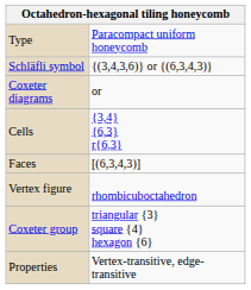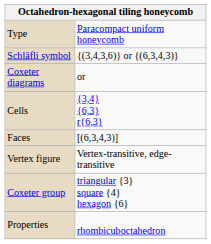 <table class="wikitable" align="right" style="margin-left:10px" width="320">
 <tr>
 <th bgcolor=#e7dcc3 colspan=2>Octahedron-hexagonal tiling honeycomb</th>
 </tr>
 <tr>
 <td bgcolor=#e7dcc3>Type</td>
 <td><a href='#'>Paracompact uniform honeycomb</a></td>
 </tr>
 <tr>
 <td bgcolor=#e7dcc3><a href='#'>Schläfli symbol</a></td>
 <td>{(3,4,3,6)} or {(6,3,4,3)}</td>
 </tr>
 <tr>
 <td bgcolor=#e7dcc3><a href='#'>Coxeter diagrams</a></td>
 <td> or <br></td>
 </tr>
 <tr>
 <td bgcolor=#e7dcc3>Cells</td>
 <td><a href='#'>{3,4}</a> <br><a href='#'>{6,3}</a> <br><a href='#'>r{6,3}</a> </td>
 </tr>
 <tr>
 <td bgcolor=#e7dcc3>Faces</td>
 <td>[(6,3,4,3)]</td>
 </tr>
 <tr>
 <td bgcolor=#e7dcc3>Vertex figure</td>
-<td><br><a href='#'>rhombicuboctahedron</a></td>
+<td>Vertex-transitive, edge-transitive</td>
 </tr>
 <tr>
 <td bgcolor=#e7dcc3><a href='#'>Coxeter group</a></td>
 <td><a href='#'>triangular</a> {3}<br><a href='#'>square</a> {4}<br><a href='#'>hexagon</a> {6}</td>
 </tr>
 <tr>
 <td bgcolor=#e7dcc3>Properties</td>
-<td>Vertex-transitive, edge-transitive</td>
+<td><br><a href='#'>rhombicuboctahedron</a></td>
 </tr>
 </table>
